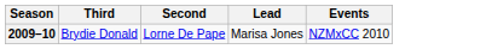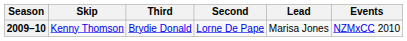 <table class="wikitable">
 <tr>
 <th scope="col">Season</th>
+<th scope="col">Skip</th>
 <th scope="col">Third</th>
 <th scope="col">Second</th>
 <th scope="col">Lead</th>
 <th scope="col">Events</th>
 </tr>
 <tr>
 <th scope="row">2009–10</th>
+<td><a href='#'>Kenny Thomson</a></td>
 <td><a href='#'>Brydie Donald</a></td>
 <td><a href='#'>Lorne De Pape</a></td>
 <td>Marisa Jones</td>
 <td><a href='#'>NZMxCC</a> 2010 </td>
 </tr>
 </table>
